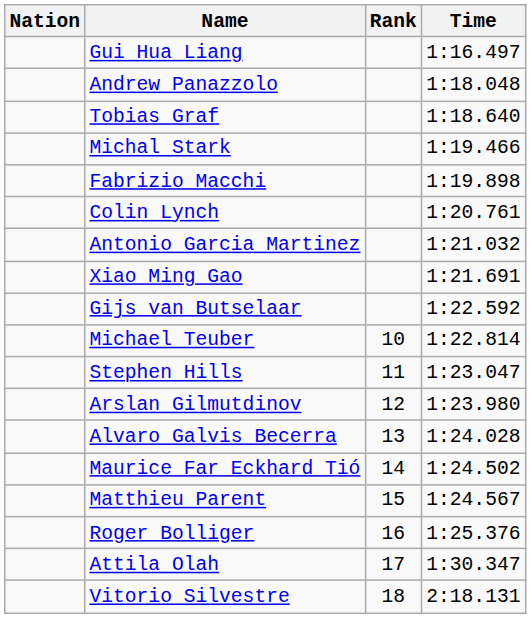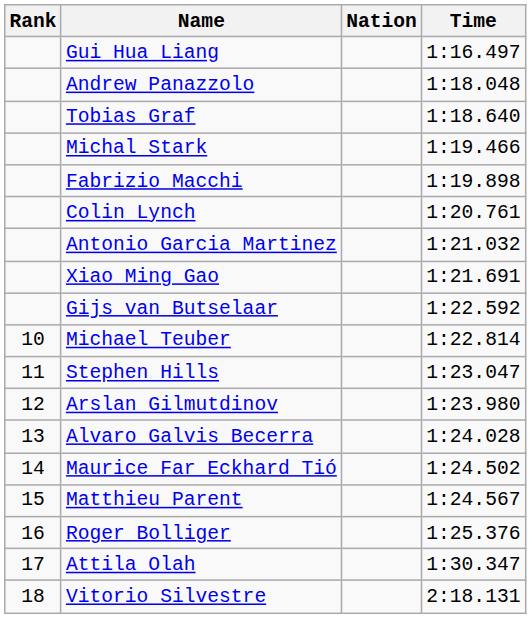 <table class="wikitable sortable" style="text-align:center">
 <tr>
+<th>Rank</th>
+<th>Name</th>
 <th>Nation</th>
-<th>Name</th>
-<th>Rank</th>
 <th>Time</th>
 </tr>
 <tr>
+<td></td>
+<td align=left><a href='#'>Gui Hua Liang</a></td>
 <td align=left></td>
-<td align=left><a href='#'>Gui Hua Liang</a></td>
-<td></td>
 <td>1:16.497</td>
 </tr>
 <tr>
+<td></td>
+<td align=left><a href='#'>Andrew Panazzolo</a></td>
 <td align=left></td>
-<td align=left><a href='#'>Andrew Panazzolo</a></td>
-<td></td>
 <td>1:18.048</td>
 </tr>
 <tr>
+<td></td>
+<td align=left><a href='#'>Tobias Graf</a></td>
 <td align=left></td>
-<td align=left><a href='#'>Tobias Graf</a></td>
-<td></td>
 <td>1:18.640</td>
 </tr>
 <tr>
+<td></td>
+<td align=left><a href='#'>Michal Stark</a></td>
 <td align=left></td>
-<td align=left><a href='#'>Michal Stark</a></td>
-<td></td>
 <td>1:19.466</td>
 </tr>
 <tr>
+<td></td>
+<td align=left><a href='#'>Fabrizio Macchi</a></td>
 <td align=left></td>
-<td align=left><a href='#'>Fabrizio Macchi</a></td>
-<td></td>
 <td>1:19.898</td>
 </tr>
 <tr>
+<td></td>
+<td align=left><a href='#'>Colin Lynch</a></td>
 <td align=left></td>
-<td align=left><a href='#'>Colin Lynch</a></td>
-<td></td>
 <td>1:20.761</td>
 </tr>
 <tr>
+<td></td>
+<td align=left><a href='#'>Antonio Garcia Martinez</a></td>
 <td align=left></td>
-<td align=left><a href='#'>Antonio Garcia Martinez</a></td>
-<td></td>
 <td>1:21.032</td>
 </tr>
 <tr>
+<td></td>
+<td align=left><a href='#'>Xiao Ming Gao</a></td>
 <td align=left></td>
-<td align=left><a href='#'>Xiao Ming Gao</a></td>
-<td></td>
 <td>1:21.691</td>
 </tr>
 <tr>
+<td></td>
+<td align=left><a href='#'>Gijs van Butselaar</a></td>
 <td align=left></td>
-<td align=left><a href='#'>Gijs van Butselaar</a></td>
-<td></td>
 <td>1:22.592</td>
 </tr>
 <tr>
+<td>10</td>
+<td align=left><a href='#'>Michael Teuber</a></td>
 <td align=left></td>
-<td align=left><a href='#'>Michael Teuber</a></td>
-<td>10</td>
 <td>1:22.814</td>
 </tr>
 <tr>
+<td>11</td>
+<td align=left><a href='#'>Stephen Hills</a></td>
 <td align=left></td>
-<td align=left><a href='#'>Stephen Hills</a></td>
-<td>11</td>
 <td>1:23.047</td>
 </tr>
 <tr>
+<td>12</td>
+<td align=left><a href='#'>Arslan Gilmutdinov</a></td>
 <td align=left></td>
-<td align=left><a href='#'>Arslan Gilmutdinov</a></td>
-<td>12</td>
 <td>1:23.980</td>
 </tr>
 <tr>
+<td>13</td>
+<td align=left><a href='#'>Alvaro Galvis Becerra</a></td>
 <td align=left></td>
-<td align=left><a href='#'>Alvaro Galvis Becerra</a></td>
-<td>13</td>
 <td>1:24.028</td>
 </tr>
 <tr>
+<td>14</td>
+<td align=left><a href='#'>Maurice Far Eckhard Tió</a></td>
 <td align=left></td>
-<td align=left><a href='#'>Maurice Far Eckhard Tió</a></td>
-<td>14</td>
 <td>1:24.502</td>
 </tr>
 <tr>
+<td>15</td>
+<td align=left><a href='#'>Matthieu Parent</a></td>
 <td align=left></td>
-<td align=left><a href='#'>Matthieu Parent</a></td>
-<td>15</td>
 <td>1:24.567</td>
 </tr>
 <tr>
+<td>16</td>
+<td align=left><a href='#'>Roger Bolliger</a></td>
 <td align=left></td>
-<td align=left><a href='#'>Roger Bolliger</a></td>
-<td>16</td>
 <td>1:25.376</td>
 </tr>
 <tr>
+<td>17</td>
+<td align=left><a href='#'>Attila Olah</a></td>
 <td align=left></td>
-<td align=left><a href='#'>Attila Olah</a></td>
-<td>17</td>
 <td>1:30.347</td>
 </tr>
 <tr>
+<td>18</td>
+<td align=left><a href='#'>Vitorio Silvestre</a></td>
 <td align=left></td>
-<td align=left><a href='#'>Vitorio Silvestre</a></td>
-<td>18</td>
 <td>2:18.131</td>
 </tr>
 </table>
